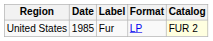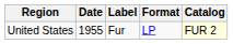 <table class="wikitable">
 <tr>
 <th>Region</th>
 <th>Date</th>
 <th>Label</th>
 <th>Format</th>
 <th>Catalog</th>
 </tr>
 <tr>
 <td>United States</td>
-<td>1985</td>
+<td>1955</td>
 <td>Fur</td>
 <td><a href='#'>LP</a></td>
 <td style="background: lightyellow;">FUR 2</td>
 </tr>
 </table>
